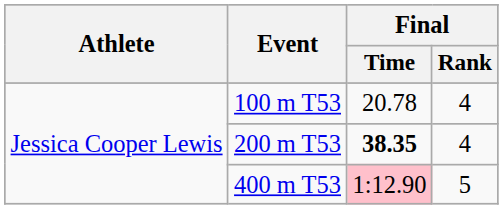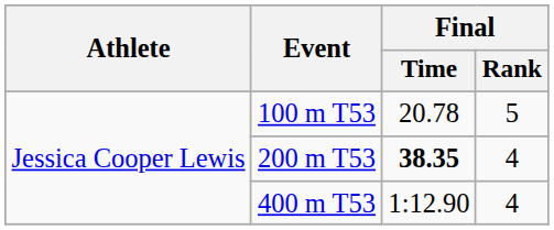 <table class=wikitable style="font-size:90%">
 <tr>
 <th rowspan="2">Athlete</th>
 <th rowspan="2">Event</th>
 <th colspan="2">Final</th>
 </tr>
 <tr style="font-size:95%">
 <th>Time</th>
 <th>Rank</th>
 </tr>
 <tr align=center>
 <td align=left rowspan="3"><a href='#'>Jessica Cooper Lewis</a></td>
 <td align=left><a href='#'>100 m T53</a></td>
 <td>20.78</td>
-<td>4</td>
+<td>5</td>
 </tr>
 <tr align=center>
 <td align=left><a href='#'>200 m T53</a></td>
 <td><strong>38.35</strong></td>
 <td>4</td>
 </tr>
 <tr align=center>
 <td align=left><a href='#'>400 m T53</a></td>
-<td style="background: pink;">1:12.90</td>
-<td>5</td>
+<td>1:12.90</td>
+<td>4</td>
 </tr>
 </table>
